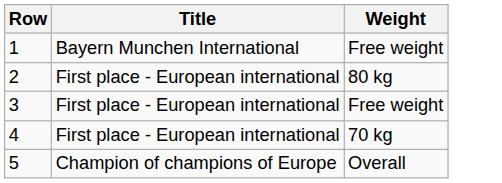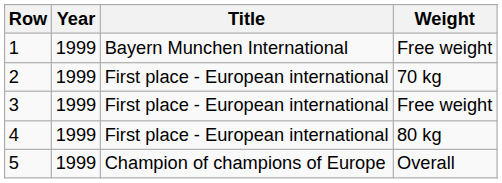 <table class="wikitable">
 <tr>
 <th>Row</th>
+<th>Year</th>
 <th>Title</th>
 <th>Weight</th>
 </tr>
 <tr>
 <td>1</td>
+<td>1999</td>
 <td>Bayern Munchen International</td>
 <td>Free weight</td>
 </tr>
 <tr>
 <td>2</td>
+<td>1999</td>
 <td>First place - European international</td>
-<td>80 kg</td>
+<td>70 kg</td>
 </tr>
 <tr>
 <td>3</td>
+<td>1999</td>
 <td>First place - European international</td>
 <td>Free weight</td>
 </tr>
 <tr>
 <td>4</td>
+<td>1999</td>
 <td>First place - European international</td>
-<td>70 kg</td>
+<td>80 kg</td>
 </tr>
 <tr>
 <td>5</td>
+<td>1999</td>
 <td>Champion of champions of Europe</td>
 <td>Overall</td>
 </tr>
 </table>
